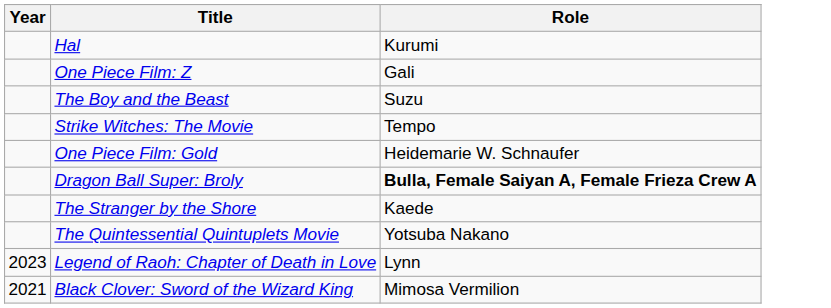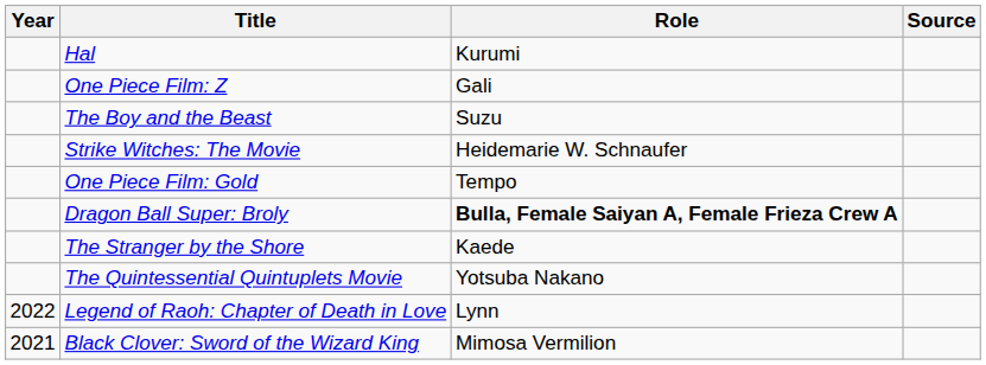 <table class="wikitable sortable plainrowheaders">
 <tr>
 <th>Year</th>
 <th>Title</th>
 <th>Role</th>
+<th class="unsortable">Source</th>
 </tr>
 <tr>
 <td></td>
 <td><em><a href='#'>Hal</a></em></td>
 <td>Kurumi</td>
+<td></td>
 </tr>
 <tr>
 <td></td>
 <td><em><a href='#'>One Piece Film: Z</a></em></td>
 <td>Gali</td>
+<td></td>
 </tr>
 <tr>
 <td></td>
 <td><em><a href='#'>The Boy and the Beast</a></em></td>
 <td>Suzu</td>
+<td></td>
 </tr>
 <tr>
 <td></td>
 <td><em><a href='#'>Strike Witches: The Movie</a></em></td>
-<td>Tempo</td>
+<td>Heidemarie W. Schnaufer</td>
+<td></td>
 </tr>
 <tr>
 <td></td>
 <td><em><a href='#'>One Piece Film: Gold</a></em></td>
-<td>Heidemarie W. Schnaufer</td>
+<td>Tempo</td>
+<td></td>
 </tr>
 <tr>
 <td></td>
 <td><em><a href='#'>Dragon Ball Super: Broly</a></em></td>
 <td><strong>Bulla, Female Saiyan A, Female Frieza Crew A</strong></td>
+<td></td>
 </tr>
 <tr>
 <td></td>
 <td><em><a href='#'>The Stranger by the Shore</a></em></td>
 <td>Kaede</td>
+<td></td>
 </tr>
 <tr>
 <td></td>
 <td><em><a href='#'>The Quintessential Quintuplets Movie</a></em></td>
 <td>Yotsuba Nakano</td>
+<td></td>
 </tr>
 <tr>
-<td>2023</td>
+<td>2022</td>
 <td><em><a href='#'>Legend of Raoh: Chapter of Death in Love</a></em></td>
 <td>Lynn</td>
+<td></td>
 </tr>
 <tr>
 <td>2021</td>
 <td><em><a href='#'>Black Clover: Sword of the Wizard King</a></em></td>
 <td>Mimosa Vermilion</td>
+<td></td>
 </tr>
 </table>
